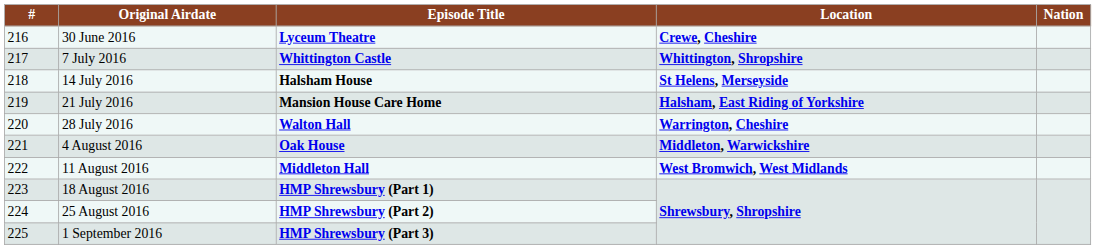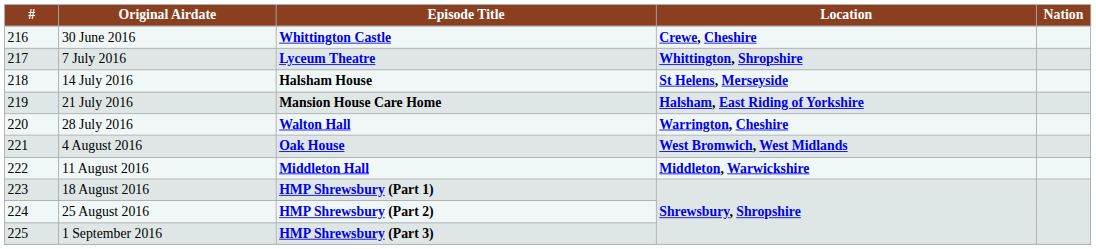 <table class="wikitable" id="series_list" style="margin: auto; width: 100%">
 <tr style="background:#964b00; color:white;">
 <th style="width:5%; background:#8A3F21;"><strong>#</strong></th>
 <th style="width:20%; background:#8A3F21;"><strong> Original Airdate</strong></th>
 <th style="width:35%; background:#8A3F21;"><strong>Episode Title</strong></th>
 <th style="width:35%; background:#8A3F21;"><strong>Location</strong></th>
 <th style="width:35%; background:#8A3F21;"><strong>Nation</strong></th>
 </tr>
 <tr style="background:#eff8f7;">
 <td>216</td>
 <td>30 June 2016</td>
-<td><strong><a href='#'>Lyceum Theatre</a></strong></td>
+<td><strong><a href='#'>Whittington Castle</a></strong></td>
 <td><strong><a href='#'>Crewe</a>, <a href='#'>Cheshire</a></strong></td>
 <td></td>
 </tr>
 <tr style="background:#dee7e6;">
 <td>217</td>
 <td>7 July 2016</td>
-<td><strong><a href='#'>Whittington Castle</a></strong></td>
+<td><strong><a href='#'>Lyceum Theatre</a></strong></td>
 <td><strong><a href='#'>Whittington</a>, <a href='#'>Shropshire</a></strong></td>
 <td></td>
 </tr>
 <tr style="background:#eff8f7;">
 <td>218</td>
 <td>14 July 2016</td>
 <td><strong>Halsham House</strong></td>
 <td><strong><a href='#'>St Helens</a>, <a href='#'>Merseyside</a></strong></td>
 <td></td>
 </tr>
 <tr style="background:#dee7e6;">
 <td>219</td>
 <td>21 July 2016</td>
 <td><strong>Mansion House Care Home</strong></td>
 <td><strong><a href='#'>Halsham</a>, <a href='#'>East Riding of Yorkshire</a></strong></td>
 <td></td>
 </tr>
 <tr style="background:#eff8f7;">
 <td>220</td>
 <td>28 July 2016</td>
 <td><strong><a href='#'>Walton Hall</a></strong></td>
 <td><strong><a href='#'>Warrington</a>, <a href='#'>Cheshire</a> </strong></td>
 <td></td>
 </tr>
 <tr style="background:#dee7e6;">
 <td>221</td>
 <td>4 August 2016</td>
 <td><strong><a href='#'>Oak House</a></strong></td>
-<td><strong><a href='#'>Middleton</a>, <a href='#'>Warwickshire</a></strong></td>
+<td><strong><a href='#'>West Bromwich</a>, <a href='#'>West Midlands</a></strong></td>
 <td></td>
 </tr>
 <tr style="background:#eff8f7;">
 <td>222</td>
 <td>11 August 2016</td>
 <td><strong><a href='#'>Middleton Hall</a></strong></td>
-<td><strong><a href='#'>West Bromwich</a>, <a href='#'>West Midlands</a></strong></td>
+<td><strong><a href='#'>Middleton</a>, <a href='#'>Warwickshire</a></strong></td>
 <td></td>
 </tr>
 <tr style="background:#dee7e6;">
 <td>223</td>
 <td>18 August 2016</td>
 <td><strong><a href='#'>HMP Shrewsbury</a> (Part 1)</strong></td>
 <td rowspan="3"><strong><a href='#'>Shrewsbury</a>, <a href='#'>Shropshire</a></strong></td>
 <td rowspan="3"></td>
 </tr>
 <tr style="background:#eff8f7;">
 <td>224</td>
 <td>25 August 2016</td>
 <td><strong><a href='#'>HMP Shrewsbury</a> (Part 2)</strong></td>
 </tr>
 <tr style="background:#dee7e6;">
 <td>225</td>
 <td>1 September 2016</td>
 <td><strong><a href='#'>HMP Shrewsbury</a> (Part 3)</strong></td>
 </tr>
 </table>
